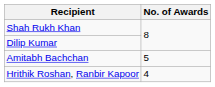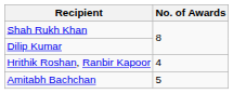 <table class="wikitable">
 <tr>
 <th>Recipient</th>
 <th>No. of Awards</th>
 </tr>
 <tr>
 <td><a href='#'>Shah Rukh Khan</a></td>
 <td rowspan=2>8</td>
 </tr>
 <tr>
 <td><a href='#'>Dilip Kumar</a></td>
 </tr>
 <tr>
+<td><a href='#'>Hrithik Roshan</a>, <a href='#'>Ranbir Kapoor</a></td>
+<td>4</td>
+</tr>
+<tr>
 <td><a href='#'>Amitabh Bachchan</a></td>
 <td>5</td>
 </tr>
-<tr>
-<td><a href='#'>Hrithik Roshan</a>, <a href='#'>Ranbir Kapoor</a></td>
-<td>4</td>
-</tr>
 </table>
